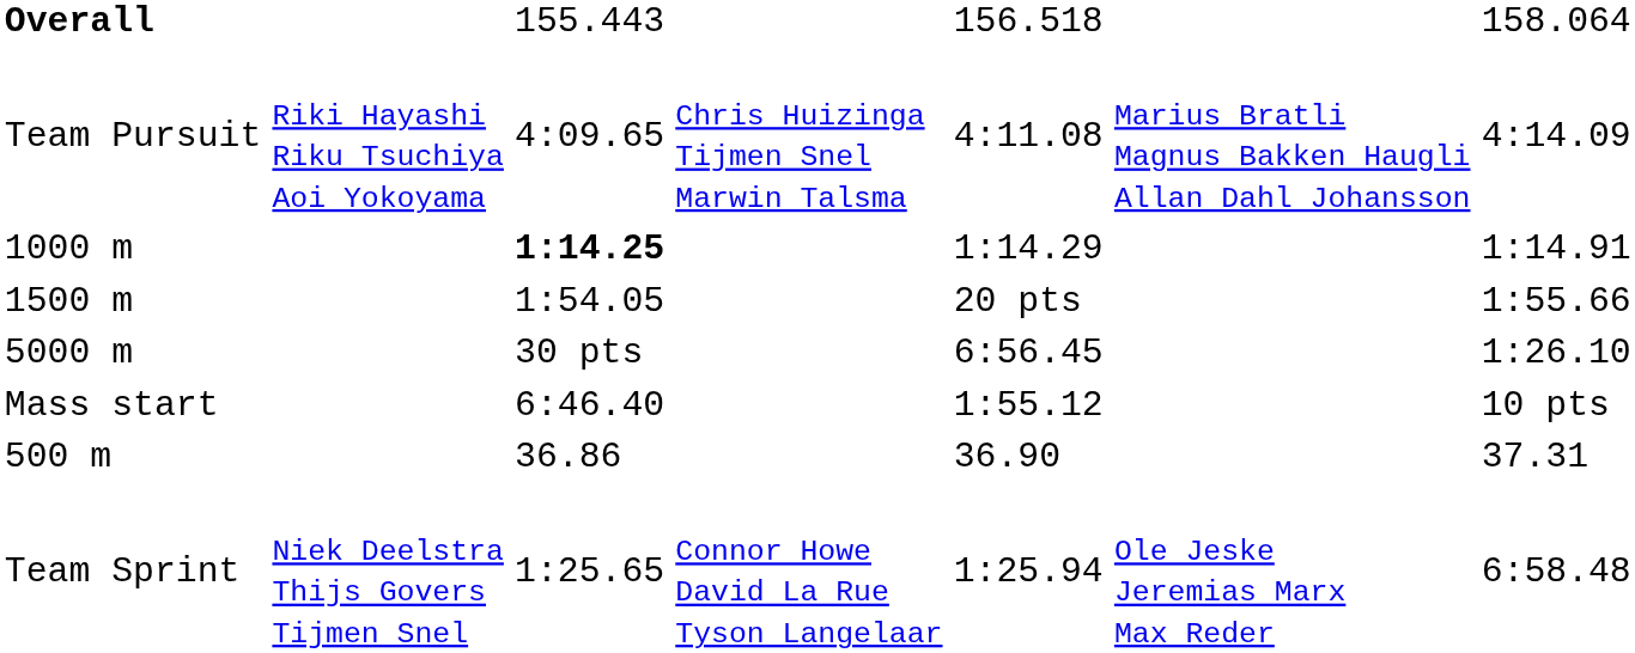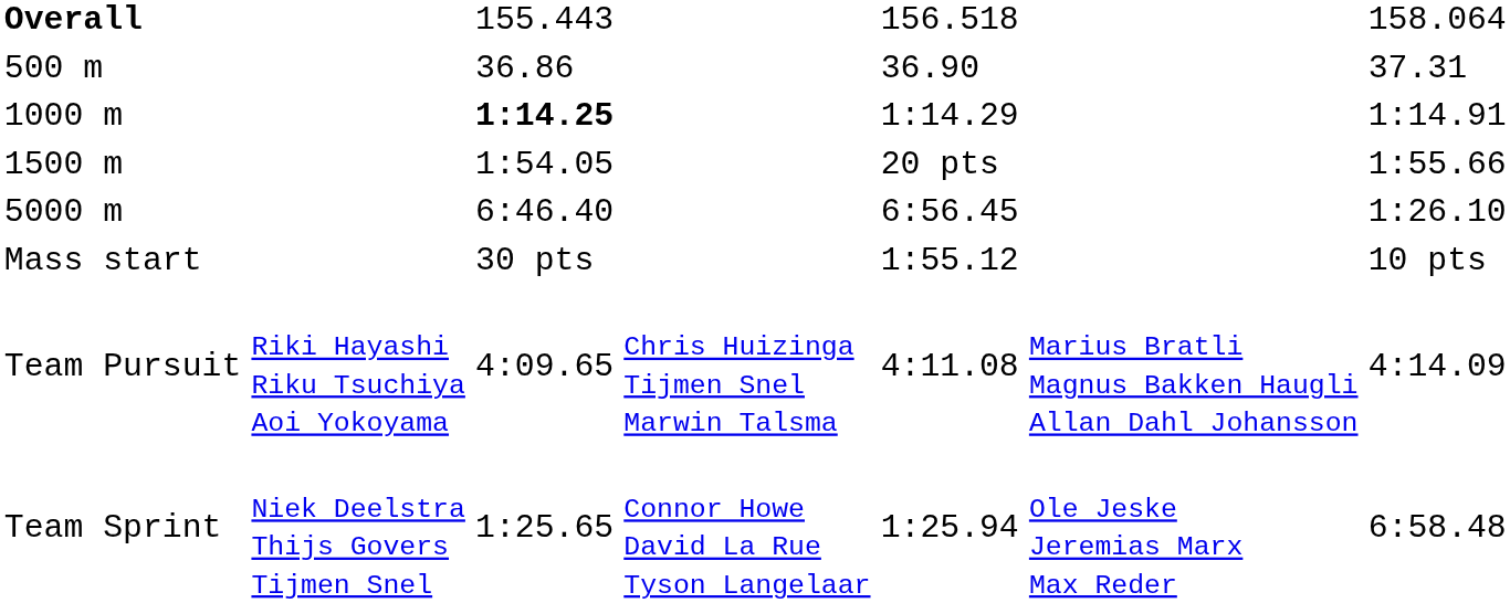 <table>
 <tr>
 <td><strong>Overall</strong></td>
 <td><strong></strong></td>
 <td>155.443</td>
 <td><strong></strong></td>
 <td>156.518</td>
 <td><strong></strong></td>
 <td>158.064</td>
 </tr>
 <tr>
-<td>Team Pursuit</td>
-<td><br><small><a href='#'>Riki Hayashi</a><br><a href='#'>Riku Tsuchiya</a><br><a href='#'>Aoi Yokoyama</a></small></td>
-<td>4:09.65</td>
-<td><br><small><a href='#'>Chris Huizinga</a><br><a href='#'>Tijmen Snel</a><br><a href='#'>Marwin Talsma</a></small></td>
-<td>4:11.08</td>
-<td><br><small><a href='#'>Marius Bratli</a><br><a href='#'>Magnus Bakken Haugli</a><br><a href='#'>Allan Dahl Johansson</a></small></td>
-<td>4:14.09</td>
+<td>500 m</td>
+<td></td>
+<td>36.86</td>
+<td></td>
+<td>36.90</td>
+<td></td>
+<td>37.31</td>
 </tr>
 <tr>
 <td>1000 m</td>
 <td></td>
 <td><strong>1:14.25</strong></td>
 <td></td>
 <td>1:14.29</td>
 <td></td>
 <td>1:14.91</td>
 </tr>
 <tr>
 <td>1500 m</td>
 <td></td>
 <td>1:54.05</td>
 <td></td>
 <td>20 pts</td>
 <td></td>
 <td>1:55.66</td>
 </tr>
 <tr>
 <td>5000 m</td>
 <td></td>
-<td>30 pts</td>
+<td>6:46.40</td>
 <td></td>
 <td>6:56.45</td>
 <td></td>
 <td>1:26.10</td>
 </tr>
 <tr>
 <td>Mass start</td>
 <td></td>
-<td>6:46.40</td>
+<td>30 pts</td>
 <td></td>
 <td>1:55.12</td>
 <td></td>
 <td>10 pts</td>
 </tr>
 <tr>
-<td>500 m</td>
-<td></td>
-<td>36.86</td>
-<td></td>
-<td>36.90</td>
-<td></td>
-<td>37.31</td>
+<td>Team Pursuit</td>
+<td><br><small><a href='#'>Riki Hayashi</a><br><a href='#'>Riku Tsuchiya</a><br><a href='#'>Aoi Yokoyama</a></small></td>
+<td>4:09.65</td>
+<td><br><small><a href='#'>Chris Huizinga</a><br><a href='#'>Tijmen Snel</a><br><a href='#'>Marwin Talsma</a></small></td>
+<td>4:11.08</td>
+<td><br><small><a href='#'>Marius Bratli</a><br><a href='#'>Magnus Bakken Haugli</a><br><a href='#'>Allan Dahl Johansson</a></small></td>
+<td>4:14.09</td>
 </tr>
 <tr>
 <td>Team Sprint</td>
 <td><br><small><a href='#'>Niek Deelstra</a><br><a href='#'>Thijs Govers</a><br><a href='#'>Tijmen Snel</a></small></td>
 <td>1:25.65</td>
 <td><br><small><a href='#'>Connor Howe</a><br><a href='#'>David La Rue</a><br><a href='#'>Tyson Langelaar</a></small></td>
 <td>1:25.94</td>
 <td><br><small><a href='#'>Ole Jeske</a><br><a href='#'>Jeremias Marx</a><br><a href='#'>Max Reder</a></small></td>
 <td>6:58.48</td>
 </tr>
 </table>
